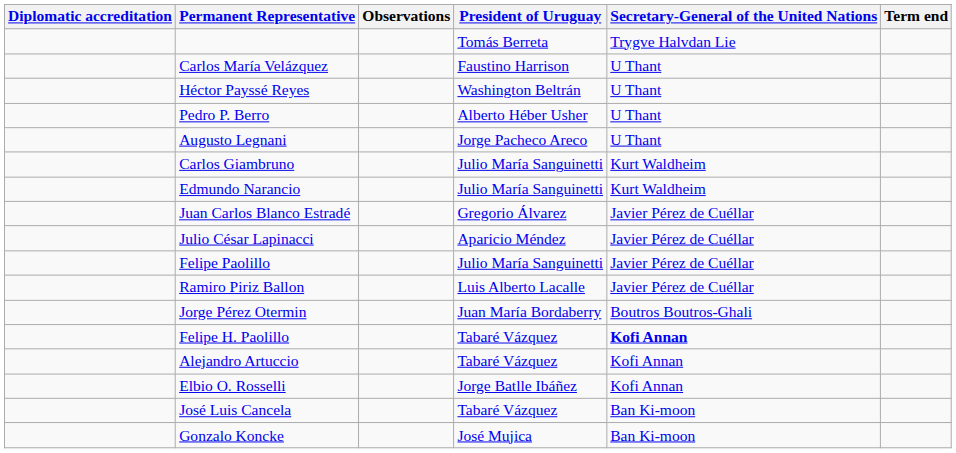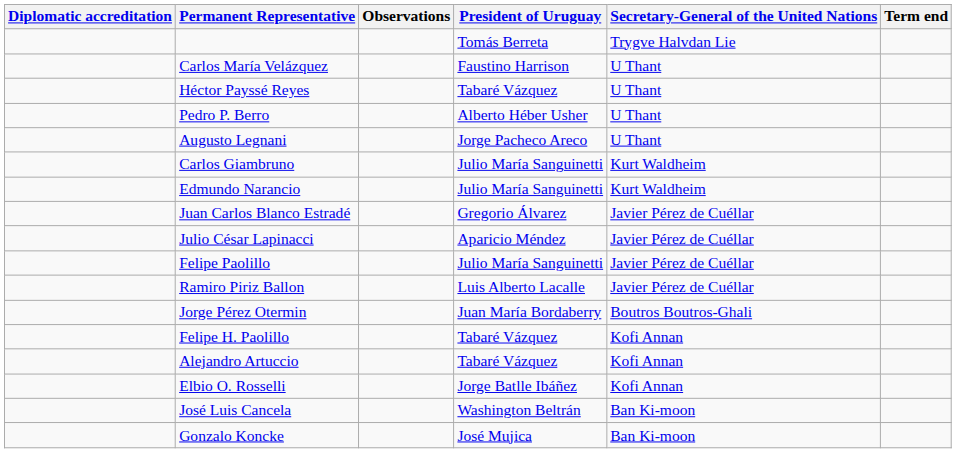 <table class="wikitable sortable">
 <tr>
 <th><a href='#'>Diplomatic accreditation</a></th>
 <th><a href='#'>Permanent Representative</a></th>
 <th>Observations</th>
 <th><a href='#'>President of Uruguay</a></th>
 <th><a href='#'>Secretary-General of the United Nations</a></th>
 <th>Term end</th>
 </tr>
 <tr>
 <td></td>
 <td></td>
 <td></td>
 <td><a href='#'>Tomás Berreta</a></td>
 <td><a href='#'>Trygve Halvdan Lie</a></td>
 <td></td>
 </tr>
 <tr>
 <td></td>
 <td><a href='#'>Carlos María Velázquez</a></td>
 <td></td>
 <td><a href='#'>Faustino Harrison</a></td>
 <td><a href='#'>U Thant</a></td>
 <td></td>
 </tr>
 <tr>
 <td></td>
 <td><a href='#'>Héctor Payssé Reyes</a></td>
 <td></td>
-<td><a href='#'>Washington Beltrán</a></td>
+<td><a href='#'>Tabaré Vázquez</a></td>
 <td><a href='#'>U Thant</a></td>
 <td></td>
 </tr>
 <tr>
 <td></td>
 <td><a href='#'>Pedro P. Berro</a></td>
 <td></td>
 <td><a href='#'>Alberto Héber Usher</a></td>
 <td><a href='#'>U Thant</a></td>
 <td></td>
 </tr>
 <tr>
 <td></td>
 <td><a href='#'>Augusto Legnani</a></td>
 <td></td>
 <td><a href='#'>Jorge Pacheco Areco</a></td>
 <td><a href='#'>U Thant</a></td>
 <td></td>
 </tr>
 <tr>
 <td></td>
 <td><a href='#'>Carlos Giambruno</a></td>
 <td></td>
 <td><a href='#'>Julio María Sanguinetti</a></td>
 <td><a href='#'>Kurt Waldheim</a></td>
 <td></td>
 </tr>
 <tr>
 <td></td>
 <td><a href='#'>Edmundo Narancio</a></td>
 <td></td>
 <td><a href='#'>Julio María Sanguinetti</a></td>
 <td><a href='#'>Kurt Waldheim</a></td>
 <td></td>
 </tr>
 <tr>
 <td></td>
 <td><a href='#'>Juan Carlos Blanco Estradé</a></td>
 <td></td>
 <td><a href='#'>Gregorio Álvarez</a></td>
 <td><a href='#'>Javier Pérez de Cuéllar</a></td>
 <td></td>
 </tr>
 <tr>
 <td></td>
 <td><a href='#'>Julio César Lapinacci</a></td>
 <td></td>
 <td><a href='#'>Aparicio Méndez</a></td>
 <td><a href='#'>Javier Pérez de Cuéllar</a></td>
 <td></td>
 </tr>
 <tr>
 <td></td>
 <td><a href='#'>Felipe Paolillo</a></td>
 <td></td>
 <td><a href='#'>Julio María Sanguinetti</a></td>
 <td><a href='#'>Javier Pérez de Cuéllar</a></td>
 <td></td>
 </tr>
 <tr>
 <td></td>
 <td><a href='#'>Ramiro Piriz Ballon</a></td>
 <td></td>
 <td><a href='#'>Luis Alberto Lacalle</a></td>
 <td><a href='#'>Javier Pérez de Cuéllar</a></td>
 <td></td>
 </tr>
 <tr>
 <td></td>
 <td><a href='#'>Jorge Pérez Otermin</a></td>
 <td></td>
 <td><a href='#'>Juan María Bordaberry</a></td>
 <td><a href='#'>Boutros Boutros-Ghali</a></td>
 <td></td>
 </tr>
 <tr>
 <td></td>
 <td><a href='#'>Felipe H. Paolillo</a></td>
 <td></td>
 <td><a href='#'>Tabaré Vázquez</a></td>
-<td><strong><a href='#'>Kofi Annan</a></strong></td>
+<td><a href='#'>Kofi Annan</a></td>
 <td></td>
 </tr>
 <tr>
 <td></td>
 <td><a href='#'>Alejandro Artuccio</a></td>
 <td></td>
 <td><a href='#'>Tabaré Vázquez</a></td>
 <td><a href='#'>Kofi Annan</a></td>
 <td></td>
 </tr>
 <tr>
 <td></td>
 <td><a href='#'>Elbio O. Rosselli</a></td>
 <td></td>
 <td><a href='#'>Jorge Batlle Ibáñez</a></td>
 <td><a href='#'>Kofi Annan</a></td>
 <td></td>
 </tr>
 <tr>
 <td></td>
 <td><a href='#'>José Luis Cancela</a></td>
 <td></td>
-<td><a href='#'>Tabaré Vázquez</a></td>
+<td><a href='#'>Washington Beltrán</a></td>
 <td><a href='#'>Ban Ki-moon</a></td>
 <td></td>
 </tr>
 <tr>
 <td></td>
 <td><a href='#'>Gonzalo Koncke</a></td>
 <td></td>
 <td><a href='#'>José Mujica</a></td>
 <td><a href='#'>Ban Ki-moon</a></td>
 <td></td>
 </tr>
 </table>
